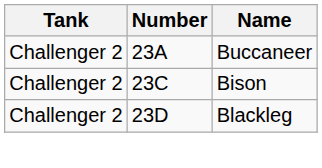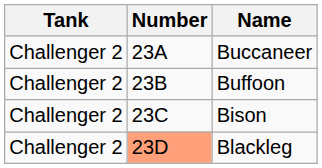 <table class="wikitable">
 <tr>
 <th>Tank</th>
 <th>Number</th>
 <th>Name</th>
 </tr>
 <tr>
 <td>Challenger 2</td>
 <td>23A</td>
 <td>Buccaneer</td>
 </tr>
 <tr>
 <td>Challenger 2</td>
+<td>23B</td>
+<td>Buffoon</td>
+</tr>
+<tr>
+<td>Challenger 2</td>
 <td>23C</td>
 <td>Bison</td>
 </tr>
 <tr>
 <td>Challenger 2</td>
-<td>23D</td>
+<td style="background: lightsalmon;">23D</td>
 <td>Blackleg</td>
 </tr>
 </table>
